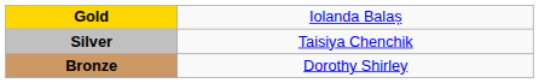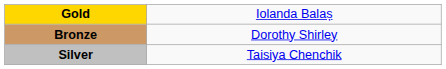 <table class="wikitable" style="text-align:center; " width="35%">
 <tr>
 <td bgcolor="gold"><strong>Gold</strong></td>
 <td><a href='#'>Iolanda Balaș</a><br>  <small><em></em></small></td>
 </tr>
 <tr>
+<td bgcolor="CC9966"><strong>Bronze</strong></td>
+<td><a href='#'>Dorothy Shirley</a><br>  <small><em></em></small></td>
+</tr>
+<tr>
 <td bgcolor="silver"><strong>Silver</strong></td>
 <td><a href='#'>Taisiya Chenchik</a><br>  <small><em></em></small></td>
 </tr>
-<tr>
-<td bgcolor="CC9966"><strong>Bronze</strong></td>
-<td><a href='#'>Dorothy Shirley</a><br>  <small><em></em></small></td>
-</tr>
 </table>
